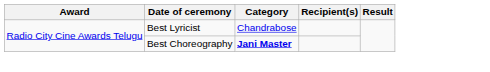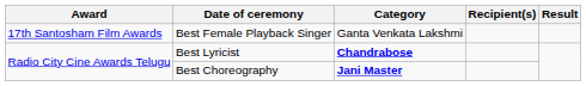 <table class="wikitable">
 <tr>
 <th>Award</th>
 <th>Date of ceremony</th>
 <th>Category</th>
 <th>Recipient(s)</th>
 <th>Result</th>
 </tr>
 <tr>
+<td><a href='#'>17th Santosham Film Awards</a></td>
+<td>Best Female Playback Singer</td>
+<td>Ganta Venkata Lakshmi</td>
+<td></td>
+<td></td>
+</tr>
+<tr>
 <td rowspan="2"><a href='#'>Radio City Cine Awards Telugu</a></td>
 <td>Best Lyricist</td>
-<td><a href='#'>Chandrabose</a></td>
+<td><strong><a href='#'>Chandrabose</a></strong></td>
 <td></td>
 <td rowspan="2"></td>
 </tr>
 <tr>
 <td>Best Choreography</td>
 <td><strong><a href='#'>Jani Master</a></strong></td>
 <td></td>
 </tr>
 </table>
